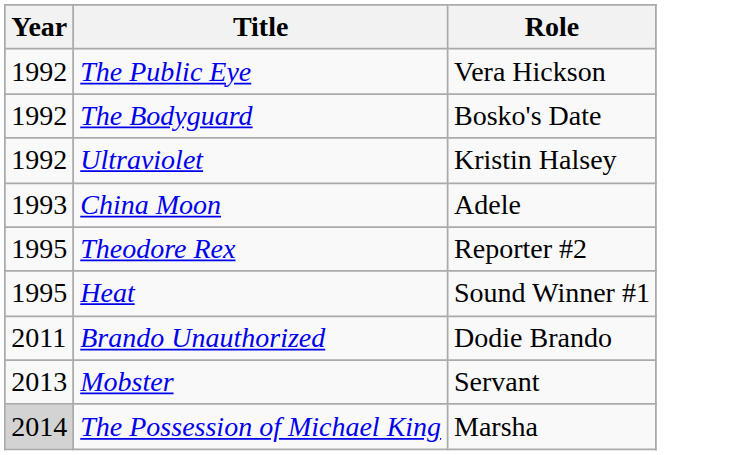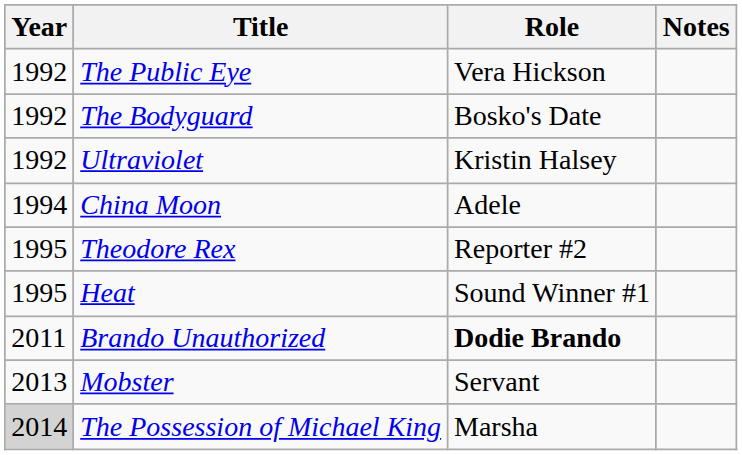 <table class="wikitable sortable plainrowheaders">
 <tr>
 <th scope="col">Year</th>
 <th scope="col">Title</th>
 <th scope="col">Role</th>
+<th scope="col" class="unsortable">Notes</th>
 </tr>
 <tr>
 <td>1992</td>
 <td><em><a href='#'>The Public Eye</a></em></td>
 <td>Vera Hickson</td>
+<td></td>
 </tr>
 <tr>
 <td>1992</td>
 <td><em><a href='#'>The Bodyguard</a></em></td>
 <td>Bosko's Date</td>
+<td></td>
 </tr>
 <tr>
 <td>1992</td>
 <td><em><a href='#'>Ultraviolet</a> </em></td>
 <td>Kristin Halsey</td>
+<td></td>
 </tr>
 <tr>
-<td>1993</td>
+<td>1994</td>
 <td><em><a href='#'>China Moon</a></em></td>
 <td>Adele</td>
+<td></td>
 </tr>
 <tr>
 <td>1995</td>
 <td><em><a href='#'>Theodore Rex</a></em></td>
 <td>Reporter #2</td>
+<td></td>
 </tr>
 <tr>
 <td>1995</td>
 <td><em><a href='#'>Heat</a></em></td>
 <td>Sound Winner #1</td>
+<td></td>
 </tr>
 <tr>
 <td>2011</td>
 <td><em><a href='#'>Brando Unauthorized</a></em></td>
-<td>Dodie Brando</td>
+<td><strong>Dodie Brando</strong></td>
+<td></td>
 </tr>
 <tr>
 <td>2013</td>
 <td><em><a href='#'>Mobster</a> </em></td>
 <td>Servant</td>
+<td></td>
 </tr>
 <tr>
 <td style="background: lightgrey;">2014</td>
 <td><em><a href='#'>The Possession of Michael King</a></em></td>
 <td>Marsha</td>
+<td></td>
 </tr>
 </table>
